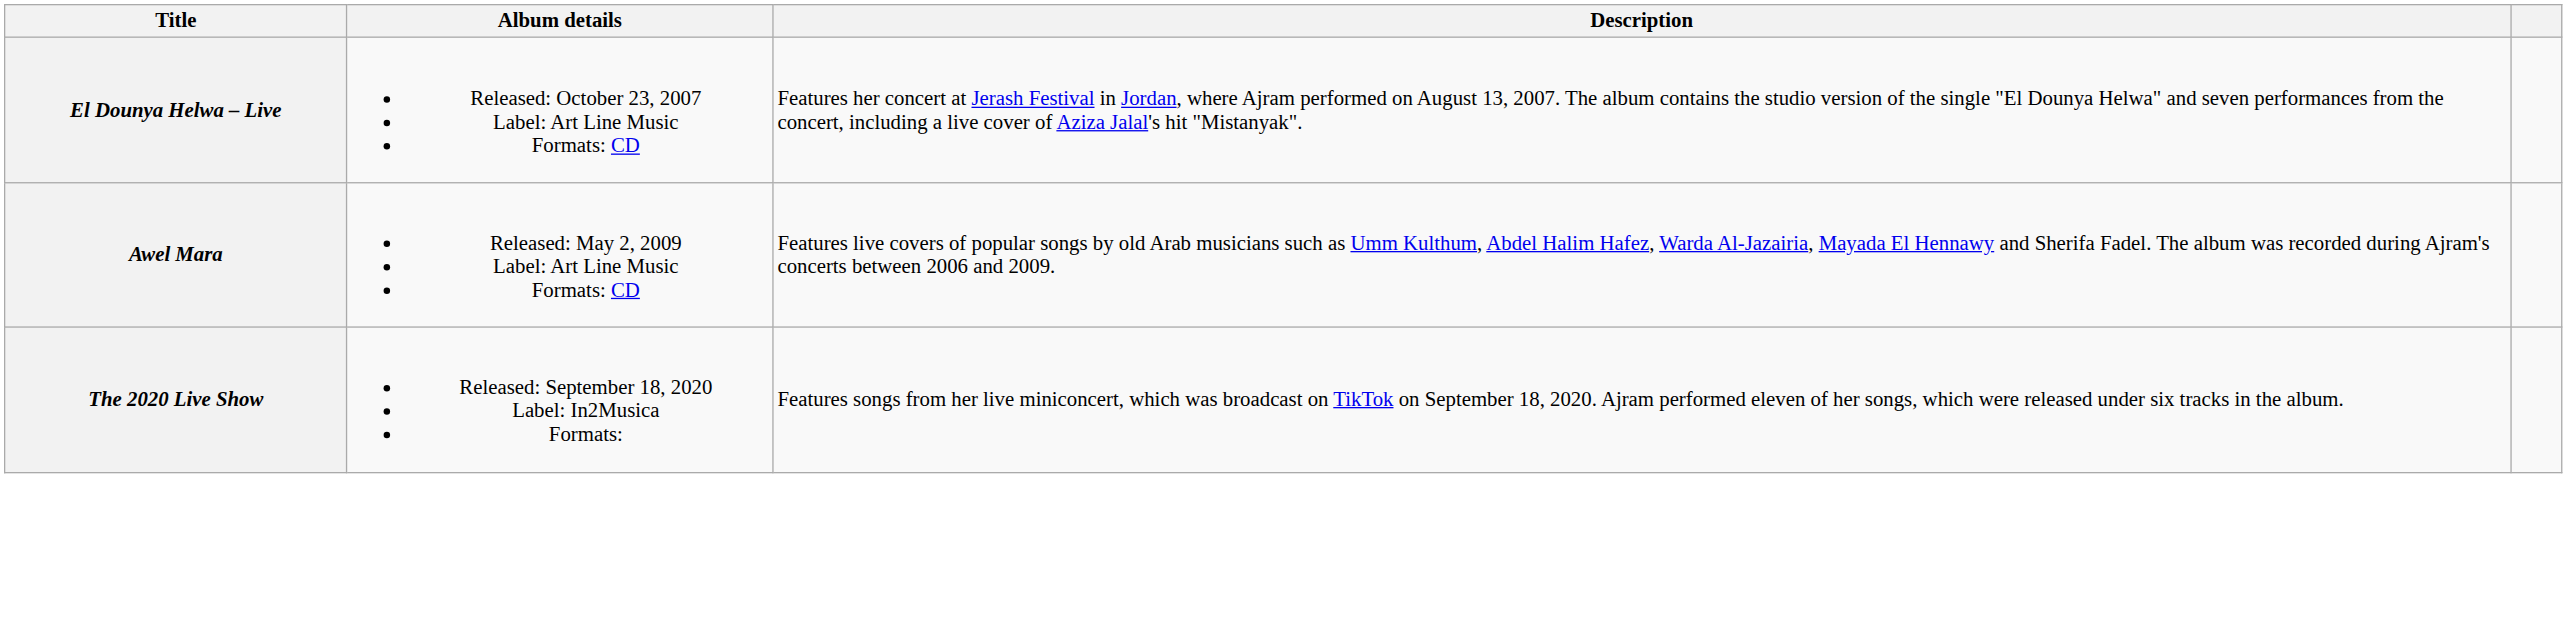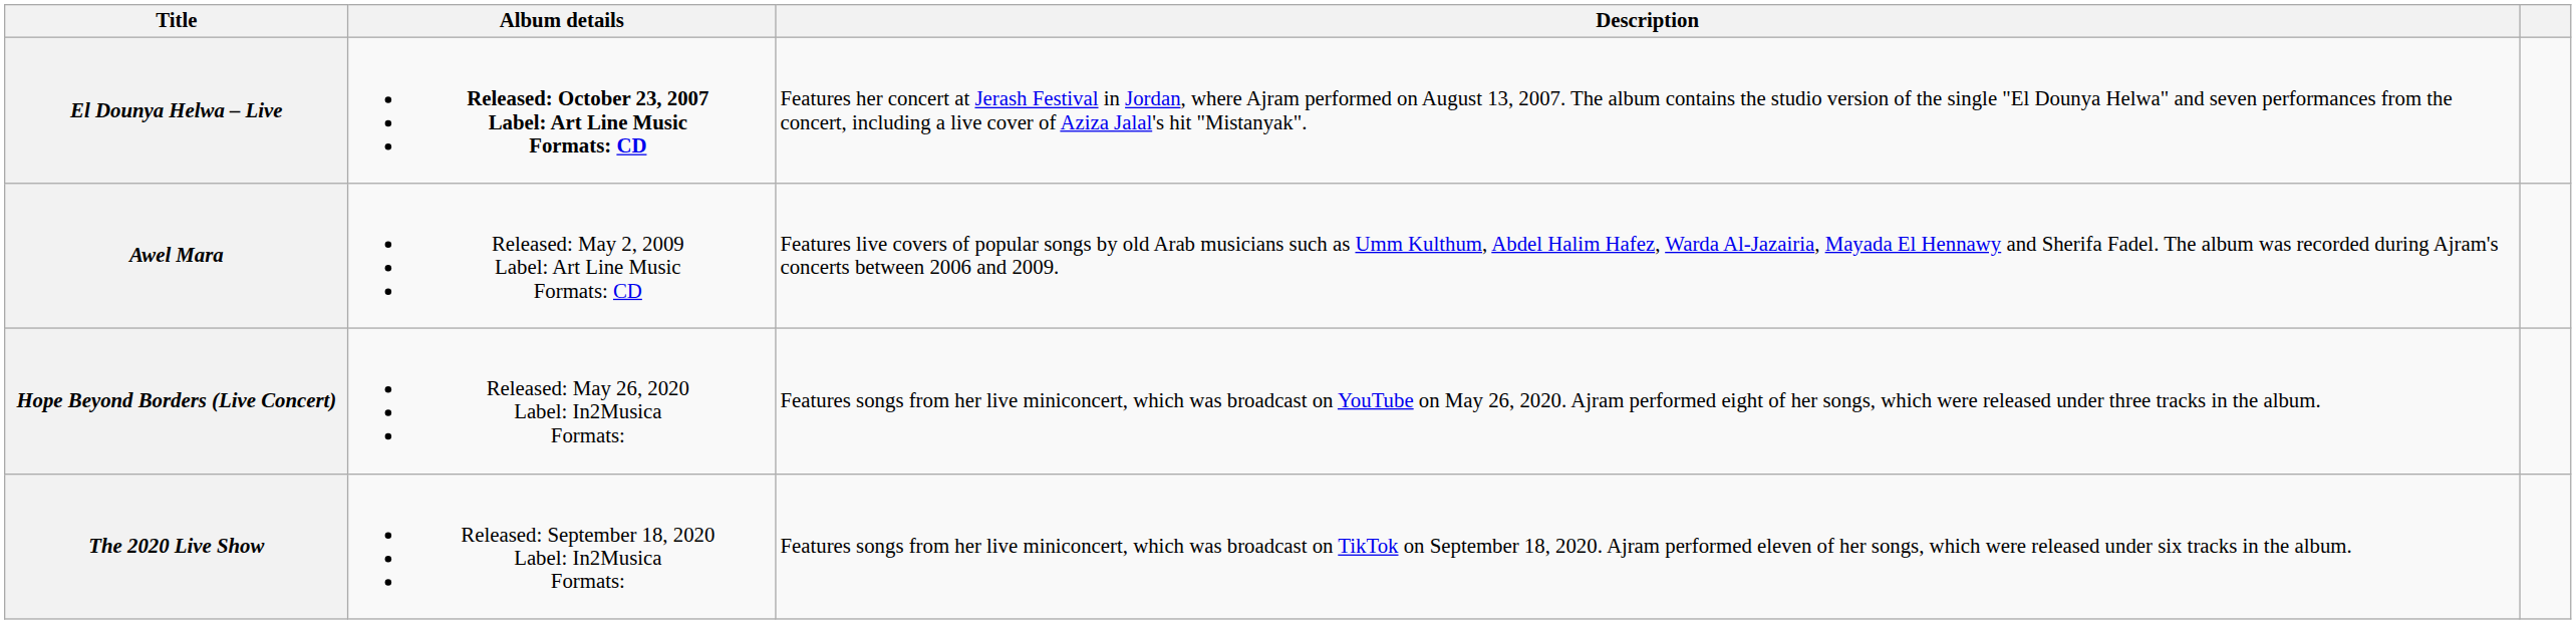 <table class="wikitable plainrowheaders" style="text-align:center;">
 <tr>
 <th scope="col" style="width:16em;">Title</th>
 <th scope="col" style="width:20em;">Album details</th>
 <th scope="col">Description</th>
 <th scope="col" style="width: 2em;"></th>
 </tr>
 <tr>
 <th scope="row"><em>El Dounya Helwa – Live</em></th>
-<td><br><ul><li>Released: October 23, 2007</li><li>Label: Art Line Music</li><li>Formats: <a href='#'>CD</a></li></ul></td>
+<td><strong><br><ul><li>Released: October 23, 2007</li><li>Label: Art Line Music</li><li>Formats: <a href='#'>CD</a></li></ul></strong></td>
 <td style="text-align:left;">Features her concert at <a href='#'>Jerash Festival</a> in <a href='#'>Jordan</a>, where Ajram performed on August 13, 2007. The album contains the studio version of the single "El Dounya Helwa" and seven performances from the concert, including a live cover of <a href='#'>Aziza Jalal</a>'s hit "Mistanyak".</td>
 <td><br></td>
 </tr>
 <tr>
 <th scope="row"><em>Awel Mara</em></th>
 <td><br><ul><li>Released: May 2, 2009</li><li>Label: Art Line Music</li><li>Formats: <a href='#'>CD</a></li></ul></td>
 <td style="text-align:left;">Features live covers of popular songs by old Arab musicians such as <a href='#'>Umm Kulthum</a>, <a href='#'>Abdel Halim Hafez</a>, <a href='#'>Warda Al-Jazairia</a>, <a href='#'>Mayada El Hennawy</a> and Sherifa Fadel. The album was recorded during Ajram's concerts between 2006 and 2009.</td>
 <td><br></td>
 </tr>
 <tr>
+<th scope="row"><em>Hope Beyond Borders (Live Concert)</em></th>
+<td><br><ul><li>Released: May 26, 2020</li><li>Label: In2Musica</li><li>Formats: </li></ul></td>
+<td style="text-align:left;">Features songs from her live miniconcert, which was broadcast on <a href='#'>YouTube</a> on May 26, 2020. Ajram performed eight of her songs, which were released under three tracks in the album.</td>
+<td><br></td>
+</tr>
+<tr>
 <th scope="row"><em>The 2020 Live Show</em></th>
 <td><br><ul><li>Released: September 18, 2020</li><li>Label: In2Musica</li><li>Formats: </li></ul></td>
 <td style="text-align:left;">Features songs from her live miniconcert, which was broadcast on <a href='#'>TikTok</a> on September 18, 2020. Ajram performed eleven of her songs, which were released under six tracks in the album.</td>
 <td><br></td>
 </tr>
 </table>
